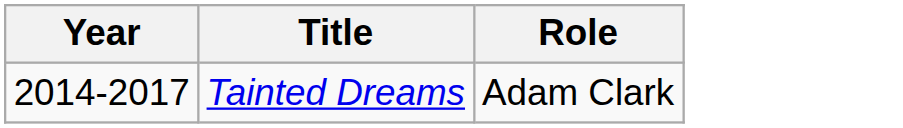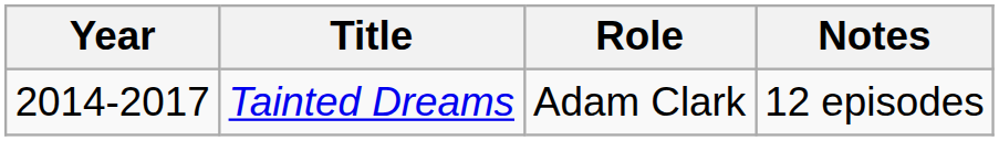 <table class="wikitable">
 <tr>
 <th>Year</th>
 <th>Title</th>
 <th>Role</th>
+<th>Notes</th>
 </tr>
 <tr>
 <td>2014-2017</td>
 <td><em><a href='#'>Tainted Dreams</a></em></td>
 <td>Adam Clark</td>
+<td>12 episodes</td>
 </tr>
 </table>
